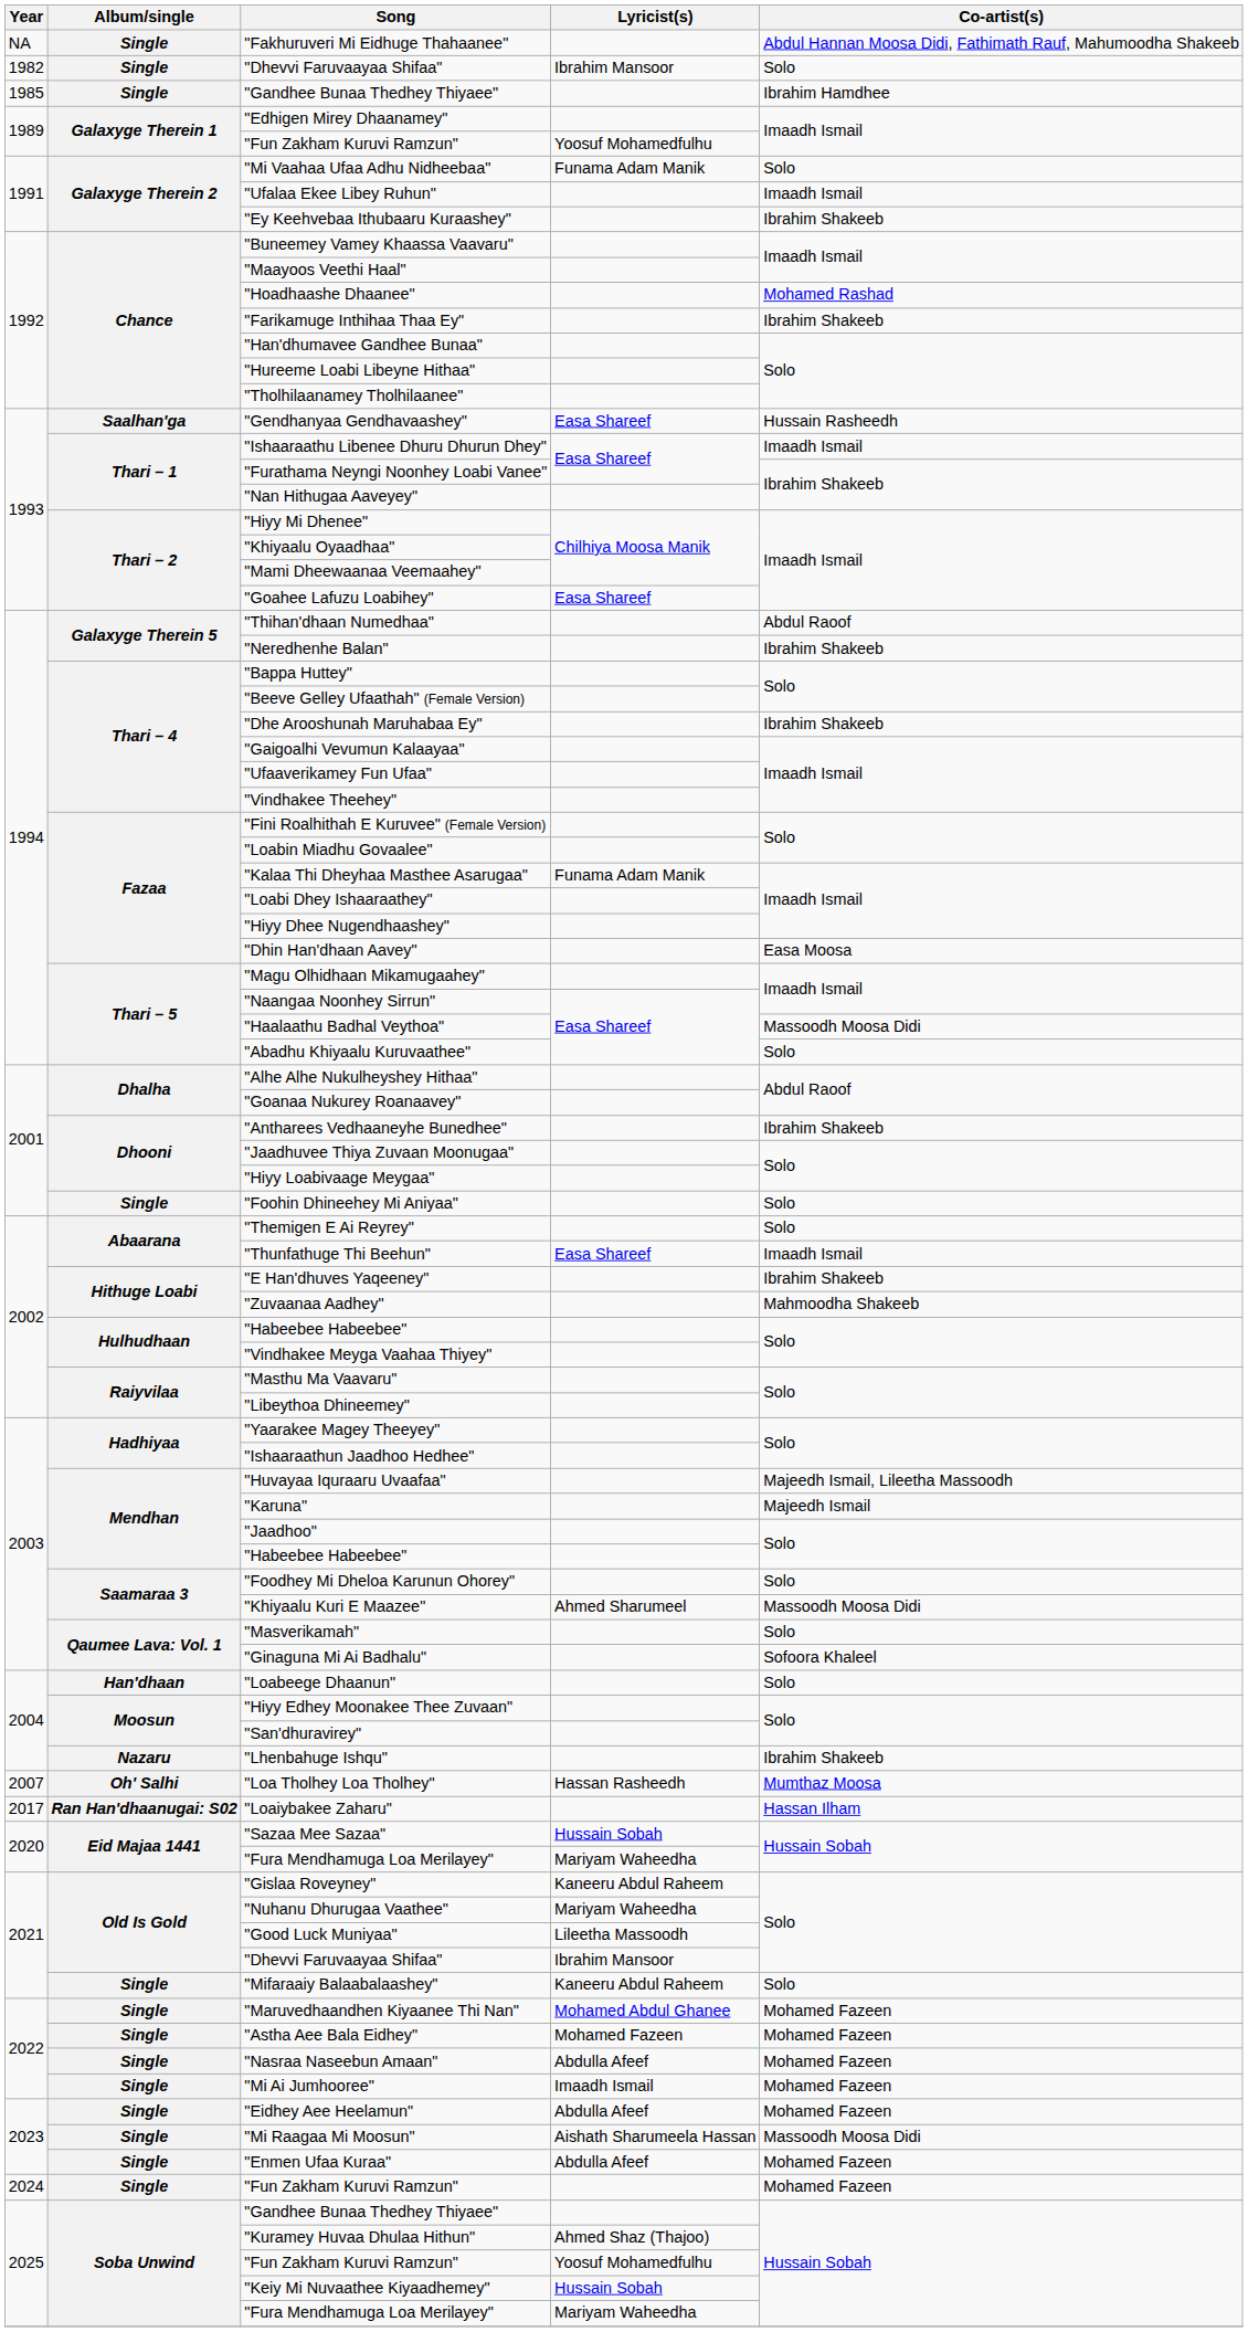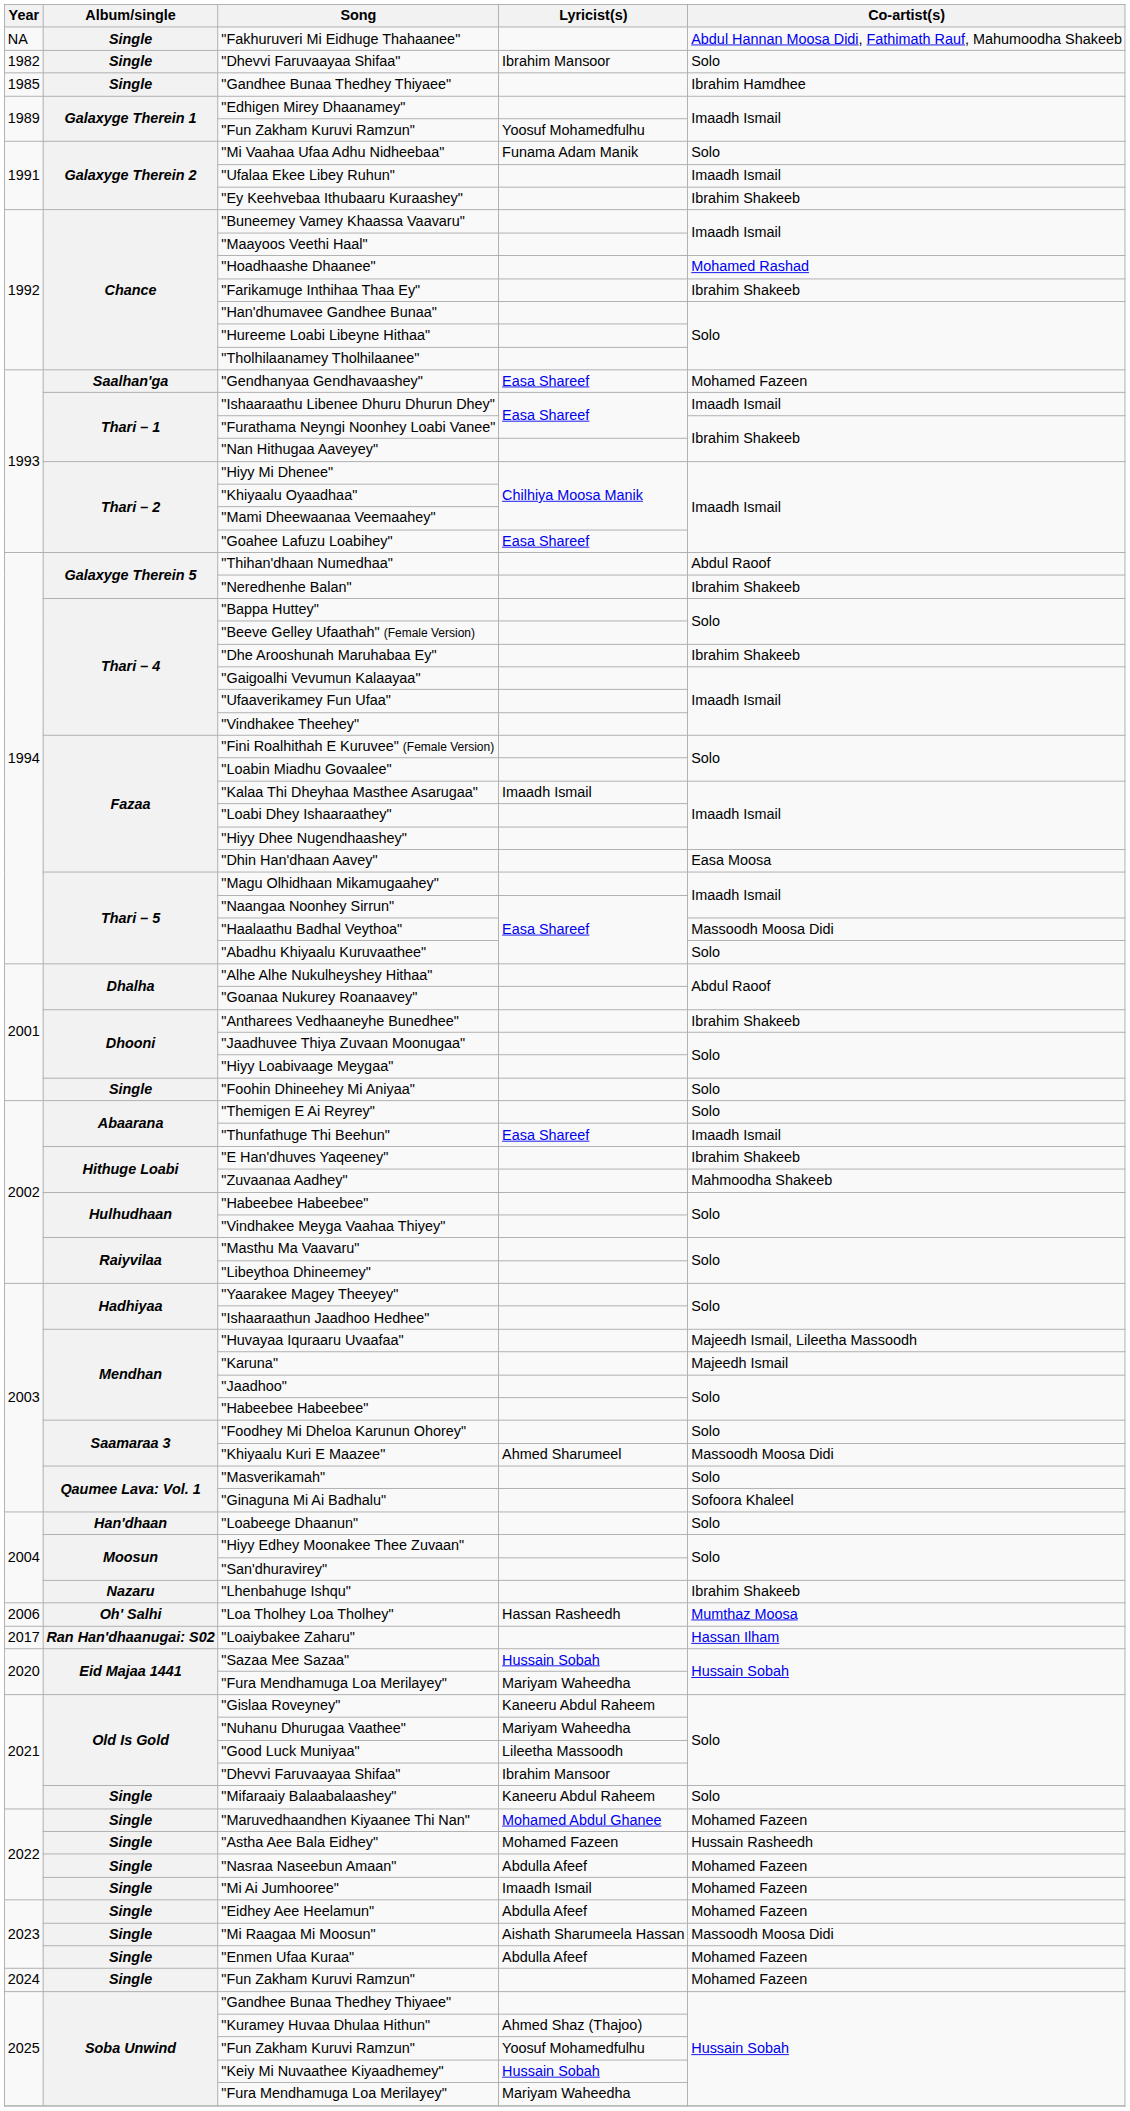 <table class="wikitable plainrowheaders">
 <tr>
 <th scope="col">Year</th>
 <th scope="col">Album/single</th>
 <th scope="col">Song</th>
 <th scope="col">Lyricist(s)</th>
 <th scope="col">Co-artist(s)</th>
 </tr>
 <tr>
 <td>NA</td>
 <th scope="row"><em>Single</em></th>
 <td>"Fakhuruveri Mi Eidhuge Thahaanee"</td>
 <td></td>
 <td><a href='#'>Abdul Hannan Moosa Didi</a>, <a href='#'>Fathimath Rauf</a>, Mahumoodha Shakeeb</td>
 </tr>
 <tr>
 <td>1982</td>
 <th scope="row"><em>Single</em></th>
 <td>"Dhevvi Faruvaayaa Shifaa"</td>
 <td>Ibrahim Mansoor</td>
 <td>Solo</td>
 </tr>
 <tr>
 <td>1985</td>
 <th scope="row"><em>Single</em></th>
 <td>"Gandhee Bunaa Thedhey Thiyaee"</td>
 <td></td>
 <td>Ibrahim Hamdhee</td>
 </tr>
 <tr>
 <td rowspan="2">1989</td>
 <th scope="row" rowspan="2"><em>Galaxyge Therein 1</em></th>
 <td>"Edhigen Mirey Dhaanamey"</td>
 <td></td>
 <td rowspan="2">Imaadh Ismail</td>
 </tr>
 <tr>
 <td>"Fun Zakham Kuruvi Ramzun"</td>
 <td>Yoosuf Mohamedfulhu</td>
 </tr>
 <tr>
 <td rowspan="3">1991</td>
 <th scope="row" rowspan="3"><em>Galaxyge Therein 2</em></th>
 <td>"Mi Vaahaa Ufaa Adhu Nidheebaa"</td>
 <td>Funama Adam Manik</td>
 <td>Solo</td>
 </tr>
 <tr>
 <td>"Ufalaa Ekee Libey Ruhun"</td>
 <td></td>
 <td>Imaadh Ismail</td>
 </tr>
 <tr>
 <td>"Ey Keehvebaa Ithubaaru Kuraashey"</td>
 <td></td>
 <td>Ibrahim Shakeeb</td>
 </tr>
 <tr>
 <td rowspan="7">1992</td>
 <th scope="row" rowspan="7"><em>Chance</em></th>
 <td>"Buneemey Vamey Khaassa Vaavaru"</td>
 <td></td>
 <td rowspan="2">Imaadh Ismail</td>
 </tr>
 <tr>
 <td>"Maayoos Veethi Haal"</td>
 <td></td>
 </tr>
 <tr>
 <td>"Hoadhaashe Dhaanee"</td>
 <td></td>
 <td><a href='#'>Mohamed Rashad</a></td>
 </tr>
 <tr>
 <td>"Farikamuge Inthihaa Thaa Ey"</td>
 <td></td>
 <td>Ibrahim Shakeeb</td>
 </tr>
 <tr>
 <td>"Han'dhumavee Gandhee Bunaa"</td>
 <td></td>
 <td rowspan="3">Solo</td>
 </tr>
 <tr>
 <td>"Hureeme Loabi Libeyne Hithaa"</td>
 <td></td>
 </tr>
 <tr>
 <td>"Tholhilaanamey Tholhilaanee"</td>
 <td></td>
 </tr>
 <tr>
 <td rowspan="8">1993</td>
 <th scope="row"><em>Saalhan'ga</em></th>
 <td>"Gendhanyaa Gendhavaashey"</td>
 <td><a href='#'>Easa Shareef</a></td>
-<td>Hussain Rasheedh</td>
+<td>Mohamed Fazeen</td>
 </tr>
 <tr>
 <th scope="row" rowspan="3"><em>Thari – 1</em></th>
 <td>"Ishaaraathu Libenee Dhuru Dhurun Dhey"</td>
 <td rowspan="2"><a href='#'>Easa Shareef</a></td>
 <td>Imaadh Ismail</td>
 </tr>
 <tr>
 <td>"Furathama Neyngi Noonhey Loabi Vanee"</td>
 <td rowspan="2">Ibrahim Shakeeb</td>
 </tr>
 <tr>
 <td>"Nan Hithugaa Aaveyey"</td>
 <td></td>
 </tr>
 <tr>
 <th scope="row" rowspan="4"><em>Thari – 2</em></th>
 <td>"Hiyy Mi Dhenee"</td>
 <td rowspan="3"><a href='#'>Chilhiya Moosa Manik</a></td>
 <td rowspan="4">Imaadh Ismail</td>
 </tr>
 <tr>
 <td>"Khiyaalu Oyaadhaa"</td>
 </tr>
 <tr>
 <td>"Mami Dheewaanaa Veemaahey"</td>
 </tr>
 <tr>
 <td>"Goahee Lafuzu Loabihey"</td>
 <td><a href='#'>Easa Shareef</a></td>
 </tr>
 <tr>
 <td rowspan="18">1994</td>
 <th scope="row" rowspan="2"><em>Galaxyge Therein 5</em></th>
 <td>"Thihan'dhaan Numedhaa"</td>
 <td></td>
 <td>Abdul Raoof</td>
 </tr>
 <tr>
 <td>"Neredhenhe Balan"</td>
 <td></td>
 <td>Ibrahim Shakeeb</td>
 </tr>
 <tr>
 <th scope="row" rowspan="6"><em>Thari – 4</em></th>
 <td>"Bappa Huttey"</td>
 <td></td>
 <td rowspan="2">Solo</td>
 </tr>
 <tr>
 <td>"Beeve Gelley Ufaathah" <small>(Female Version)</small></td>
 <td></td>
 </tr>
 <tr>
 <td>"Dhe Arooshunah Maruhabaa Ey"</td>
 <td></td>
 <td>Ibrahim Shakeeb</td>
 </tr>
 <tr>
 <td>"Gaigoalhi Vevumun Kalaayaa"</td>
 <td></td>
 <td rowspan="3">Imaadh Ismail</td>
 </tr>
 <tr>
 <td>"Ufaaverikamey Fun Ufaa"</td>
 <td></td>
 </tr>
 <tr>
 <td>"Vindhakee Theehey"</td>
 <td></td>
 </tr>
 <tr>
 <th scope="row" rowspan="6"><em>Fazaa</em></th>
 <td>"Fini Roalhithah E Kuruvee" <small>(Female Version)</small></td>
 <td></td>
 <td rowspan="2">Solo</td>
 </tr>
 <tr>
 <td>"Loabin Miadhu Govaalee"</td>
 <td></td>
 </tr>
 <tr>
 <td>"Kalaa Thi Dheyhaa Masthee Asarugaa"</td>
-<td>Funama Adam Manik</td>
+<td>Imaadh Ismail</td>
 <td rowspan="3">Imaadh Ismail</td>
 </tr>
 <tr>
 <td>"Loabi Dhey Ishaaraathey"</td>
 <td></td>
 </tr>
 <tr>
 <td>"Hiyy Dhee Nugendhaashey"</td>
 <td></td>
 </tr>
 <tr>
 <td>"Dhin Han'dhaan Aavey"</td>
 <td></td>
 <td>Easa Moosa</td>
 </tr>
 <tr>
 <th scope="row" rowspan="4"><em>Thari – 5</em></th>
 <td>"Magu Olhidhaan Mikamugaahey"</td>
 <td></td>
 <td rowspan="2">Imaadh Ismail</td>
 </tr>
 <tr>
 <td>"Naangaa Noonhey Sirrun"</td>
 <td rowspan="3"><a href='#'>Easa Shareef</a></td>
 </tr>
 <tr>
 <td>"Haalaathu Badhal Veythoa"</td>
 <td>Massoodh Moosa Didi</td>
 </tr>
 <tr>
 <td>"Abadhu Khiyaalu Kuruvaathee"</td>
 <td>Solo</td>
 </tr>
 <tr>
 <td rowspan="6">2001</td>
 <th scope="row" rowspan="2"><em>Dhalha</em></th>
 <td>"Alhe Alhe Nukulheyshey Hithaa"</td>
 <td></td>
 <td rowspan="2">Abdul Raoof</td>
 </tr>
 <tr>
 <td>"Goanaa Nukurey Roanaavey"</td>
 <td></td>
 </tr>
 <tr>
 <th scope="row" rowspan="3"><em>Dhooni</em></th>
 <td>"Antharees Vedhaaneyhe Bunedhee"</td>
 <td></td>
 <td>Ibrahim Shakeeb</td>
 </tr>
 <tr>
 <td>"Jaadhuvee Thiya Zuvaan Moonugaa"</td>
 <td></td>
 <td rowspan="2">Solo</td>
 </tr>
 <tr>
 <td>"Hiyy Loabivaage Meygaa"</td>
 <td></td>
 </tr>
 <tr>
 <th scope="row"><em>Single</em></th>
 <td>"Foohin Dhineehey Mi Aniyaa"</td>
 <td></td>
 <td>Solo</td>
 </tr>
 <tr>
 <td rowspan="8">2002</td>
 <th scope="row" rowspan="2"><em>Abaarana</em></th>
 <td>"Themigen E Ai Reyrey"</td>
 <td></td>
 <td>Solo</td>
 </tr>
 <tr>
 <td>"Thunfathuge Thi Beehun"</td>
 <td><a href='#'>Easa Shareef</a></td>
 <td>Imaadh Ismail</td>
 </tr>
 <tr>
 <th scope="row" rowspan="2"><em>Hithuge Loabi</em></th>
 <td>"E Han'dhuves Yaqeeney"</td>
 <td></td>
 <td>Ibrahim Shakeeb</td>
 </tr>
 <tr>
 <td>"Zuvaanaa Aadhey"</td>
 <td></td>
 <td>Mahmoodha Shakeeb</td>
 </tr>
 <tr>
 <th scope="row" rowspan="2"><em>Hulhudhaan</em></th>
 <td>"Habeebee Habeebee"</td>
 <td></td>
 <td rowspan="2">Solo</td>
 </tr>
 <tr>
 <td>"Vindhakee Meyga Vaahaa Thiyey"</td>
 <td></td>
 </tr>
 <tr>
 <th scope="row" rowspan="2"><em>Raiyvilaa</em></th>
 <td>"Masthu Ma Vaavaru"</td>
 <td></td>
 <td rowspan="2">Solo</td>
 </tr>
 <tr>
 <td>"Libeythoa Dhineemey"</td>
 <td></td>
 </tr>
 <tr>
 <td rowspan="10">2003</td>
 <th scope="row" rowspan="2"><em>Hadhiyaa</em></th>
 <td>"Yaarakee Magey Theeyey"</td>
 <td></td>
 <td rowspan="2">Solo</td>
 </tr>
 <tr>
 <td>"Ishaaraathun Jaadhoo Hedhee"</td>
 <td></td>
 </tr>
 <tr>
 <th scope="row" rowspan="4"><em>Mendhan</em></th>
 <td>"Huvayaa Iquraaru Uvaafaa"</td>
 <td></td>
 <td>Majeedh Ismail, Lileetha Massoodh</td>
 </tr>
 <tr>
 <td>"Karuna"</td>
 <td></td>
 <td>Majeedh Ismail</td>
 </tr>
 <tr>
 <td>"Jaadhoo"</td>
 <td></td>
 <td rowspan="2">Solo</td>
 </tr>
 <tr>
 <td>"Habeebee Habeebee"</td>
 <td></td>
 </tr>
 <tr>
 <th scope="row" rowspan="2"><em>Saamaraa 3</em></th>
 <td>"Foodhey Mi Dheloa Karunun Ohorey"</td>
 <td></td>
 <td>Solo</td>
 </tr>
 <tr>
 <td>"Khiyaalu Kuri E Maazee"</td>
 <td>Ahmed Sharumeel</td>
 <td>Massoodh Moosa Didi</td>
 </tr>
 <tr>
 <th scope="row" rowspan="2"><em>Qaumee Lava: Vol. 1</em></th>
 <td>"Masverikamah"</td>
 <td></td>
 <td>Solo</td>
 </tr>
 <tr>
 <td>"Ginaguna Mi Ai Badhalu"</td>
 <td></td>
 <td>Sofoora Khaleel</td>
 </tr>
 <tr>
 <td rowspan="4">2004</td>
 <th scope="row"><em>Han'dhaan</em></th>
 <td>"Loabeege Dhaanun"</td>
 <td></td>
 <td>Solo</td>
 </tr>
 <tr>
 <th scope="row" rowspan="2"><em>Moosun</em></th>
 <td>"Hiyy Edhey Moonakee Thee Zuvaan"</td>
 <td></td>
 <td rowspan="2">Solo</td>
 </tr>
 <tr>
 <td>"San'dhuravirey"</td>
 <td></td>
 </tr>
 <tr>
 <th scope="row"><em>Nazaru</em></th>
 <td>"Lhenbahuge Ishqu"</td>
 <td></td>
 <td>Ibrahim Shakeeb</td>
 </tr>
 <tr>
-<td>2007</td>
+<td>2006</td>
 <th scope="row"><em>Oh' Salhi</em></th>
 <td>"Loa Tholhey Loa Tholhey"</td>
 <td>Hassan Rasheedh</td>
 <td><a href='#'>Mumthaz Moosa</a></td>
 </tr>
 <tr>
 <td>2017</td>
 <th scope="row"><em>Ran Han'dhaanugai: S02</em></th>
 <td>"Loaiybakee Zaharu"</td>
 <td></td>
 <td><a href='#'>Hassan Ilham</a></td>
 </tr>
 <tr>
 <td rowspan="2">2020</td>
 <th scope="row" rowspan="2"><em>Eid Majaa 1441</em></th>
 <td>"Sazaa Mee Sazaa"</td>
 <td><a href='#'>Hussain Sobah</a></td>
 <td rowspan="2"><a href='#'>Hussain Sobah</a></td>
 </tr>
 <tr>
 <td>"Fura Mendhamuga Loa Merilayey"</td>
 <td>Mariyam Waheedha</td>
 </tr>
 <tr>
 <td rowspan="5">2021</td>
 <th scope="row" rowspan="4"><em>Old Is Gold</em></th>
 <td>"Gislaa Roveyney"</td>
 <td>Kaneeru Abdul Raheem</td>
 <td rowspan="4">Solo</td>
 </tr>
 <tr>
 <td>"Nuhanu Dhurugaa Vaathee"</td>
 <td>Mariyam Waheedha</td>
 </tr>
 <tr>
 <td>"Good Luck Muniyaa"</td>
 <td>Lileetha Massoodh</td>
 </tr>
 <tr>
 <td>"Dhevvi Faruvaayaa Shifaa"</td>
 <td>Ibrahim Mansoor</td>
 </tr>
 <tr>
 <th scope="row"><em>Single</em></th>
 <td>"Mifaraaiy Balaabalaashey"</td>
 <td>Kaneeru Abdul Raheem</td>
 <td>Solo</td>
 </tr>
 <tr>
 <td rowspan="4">2022</td>
 <th scope="row"><em>Single</em></th>
 <td>"Maruvedhaandhen Kiyaanee Thi Nan"</td>
 <td><a href='#'>Mohamed Abdul Ghanee</a></td>
 <td>Mohamed Fazeen</td>
 </tr>
 <tr>
 <th scope="row"><em>Single</em></th>
 <td>"Astha Aee Bala Eidhey"</td>
 <td>Mohamed Fazeen</td>
-<td>Mohamed Fazeen</td>
+<td>Hussain Rasheedh</td>
 </tr>
 <tr>
 <th scope="row"><em>Single</em></th>
 <td>"Nasraa Naseebun Amaan"</td>
 <td>Abdulla Afeef</td>
 <td>Mohamed Fazeen</td>
 </tr>
 <tr>
 <th scope="row"><em>Single</em></th>
 <td>"Mi Ai Jumhooree"</td>
 <td>Imaadh Ismail</td>
 <td>Mohamed Fazeen</td>
 </tr>
 <tr>
 <td rowspan="3">2023</td>
 <th scope="row"><em>Single</em></th>
 <td>"Eidhey Aee Heelamun"</td>
 <td>Abdulla Afeef</td>
 <td>Mohamed Fazeen</td>
 </tr>
 <tr>
 <th scope="row"><em>Single</em></th>
 <td>"Mi Raagaa Mi Moosun"</td>
 <td>Aishath Sharumeela Hassan</td>
 <td>Massoodh Moosa Didi</td>
 </tr>
 <tr>
 <th scope="row"><em>Single</em></th>
 <td>"Enmen Ufaa Kuraa"</td>
 <td>Abdulla Afeef</td>
 <td>Mohamed Fazeen</td>
 </tr>
 <tr>
 <td>2024</td>
 <th scope="row"><em>Single</em></th>
 <td>"Fun Zakham Kuruvi Ramzun"</td>
 <td></td>
 <td>Mohamed Fazeen</td>
 </tr>
 <tr>
 <td rowspan="5">2025</td>
 <th scope="row" rowspan="5"><em>Soba Unwind</em></th>
 <td>"Gandhee Bunaa Thedhey Thiyaee"</td>
 <td></td>
 <td rowspan="5"><a href='#'>Hussain Sobah</a></td>
 </tr>
 <tr>
 <td>"Kuramey Huvaa Dhulaa Hithun"</td>
 <td>Ahmed Shaz (Thajoo)</td>
 </tr>
 <tr>
 <td>"Fun Zakham Kuruvi Ramzun"</td>
 <td>Yoosuf Mohamedfulhu</td>
 </tr>
 <tr>
 <td>"Keiy Mi Nuvaathee Kiyaadhemey"</td>
 <td><a href='#'>Hussain Sobah</a></td>
 </tr>
 <tr>
 <td>"Fura Mendhamuga Loa Merilayey"</td>
 <td>Mariyam Waheedha</td>
 </tr>
 <tr>
 </tr>
 </table>
